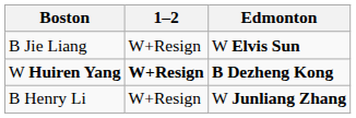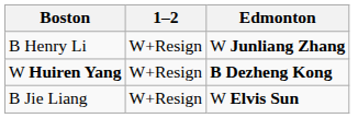 <table class="wikitable">
 <tr>
 <th>Boston</th>
 <th>1–2</th>
 <th>Edmonton</th>
 </tr>
 <tr>
+<td>B Henry Li</td>
+<td>W+Resign</td>
+<td>W <strong>Junliang Zhang</strong></td>
+</tr>
+<tr>
+<td>W <strong>Huiren Yang</strong></td>
+<td>W+Resign</td>
+<td><strong>B Dezheng Kong</strong></td>
+</tr>
+<tr>
 <td>B Jie Liang</td>
 <td>W+Resign</td>
 <td>W <strong>Elvis Sun</strong></td>
 </tr>
-<tr>
-<td>W <strong>Huiren Yang</strong></td>
-<td><strong>W+Resign</strong></td>
-<td><strong>B Dezheng Kong</strong></td>
-</tr>
-<tr>
-<td>B Henry Li</td>
-<td>W+Resign</td>
-<td>W <strong>Junliang Zhang</strong></td>
-</tr>
 </table>
